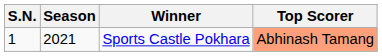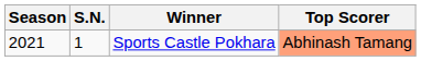 <table class="wikitable">
 <tr>
+<th>Season</th>
 <th>S.N.</th>
-<th>Season</th>
 <th>Winner</th>
 <th>Top Scorer</th>
 </tr>
 <tr>
+<td>2021</td>
 <td>1</td>
-<td>2021</td>
 <td><a href='#'>Sports Castle Pokhara</a></td>
 <td style="background: lightsalmon;">Abhinash Tamang</td>
 </tr>
 </table>
